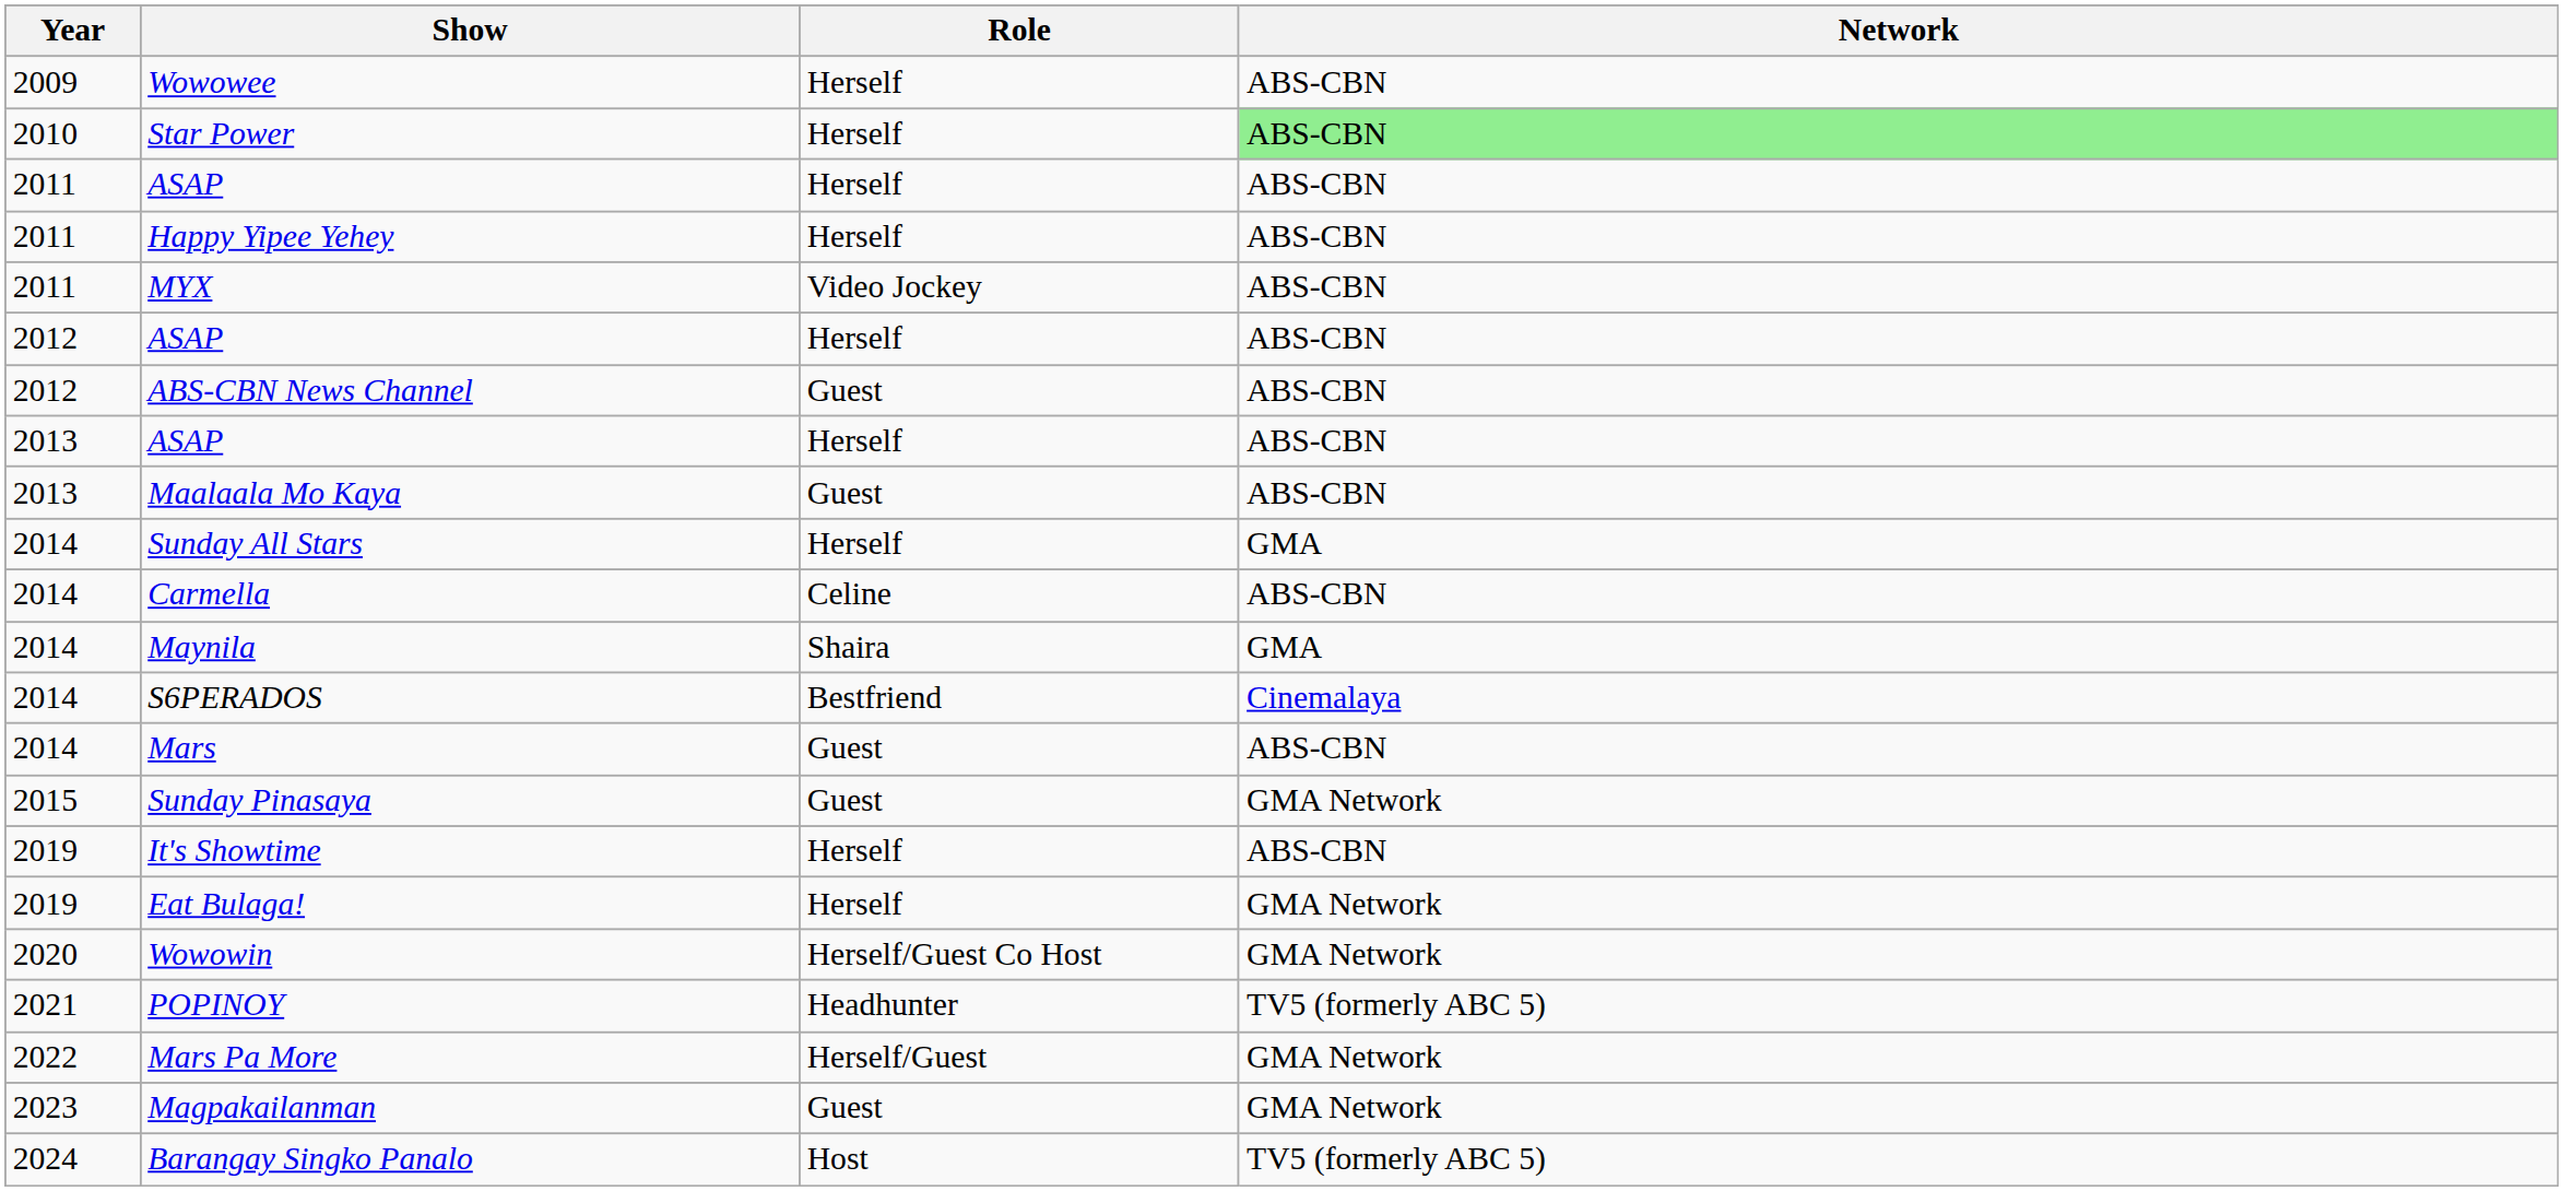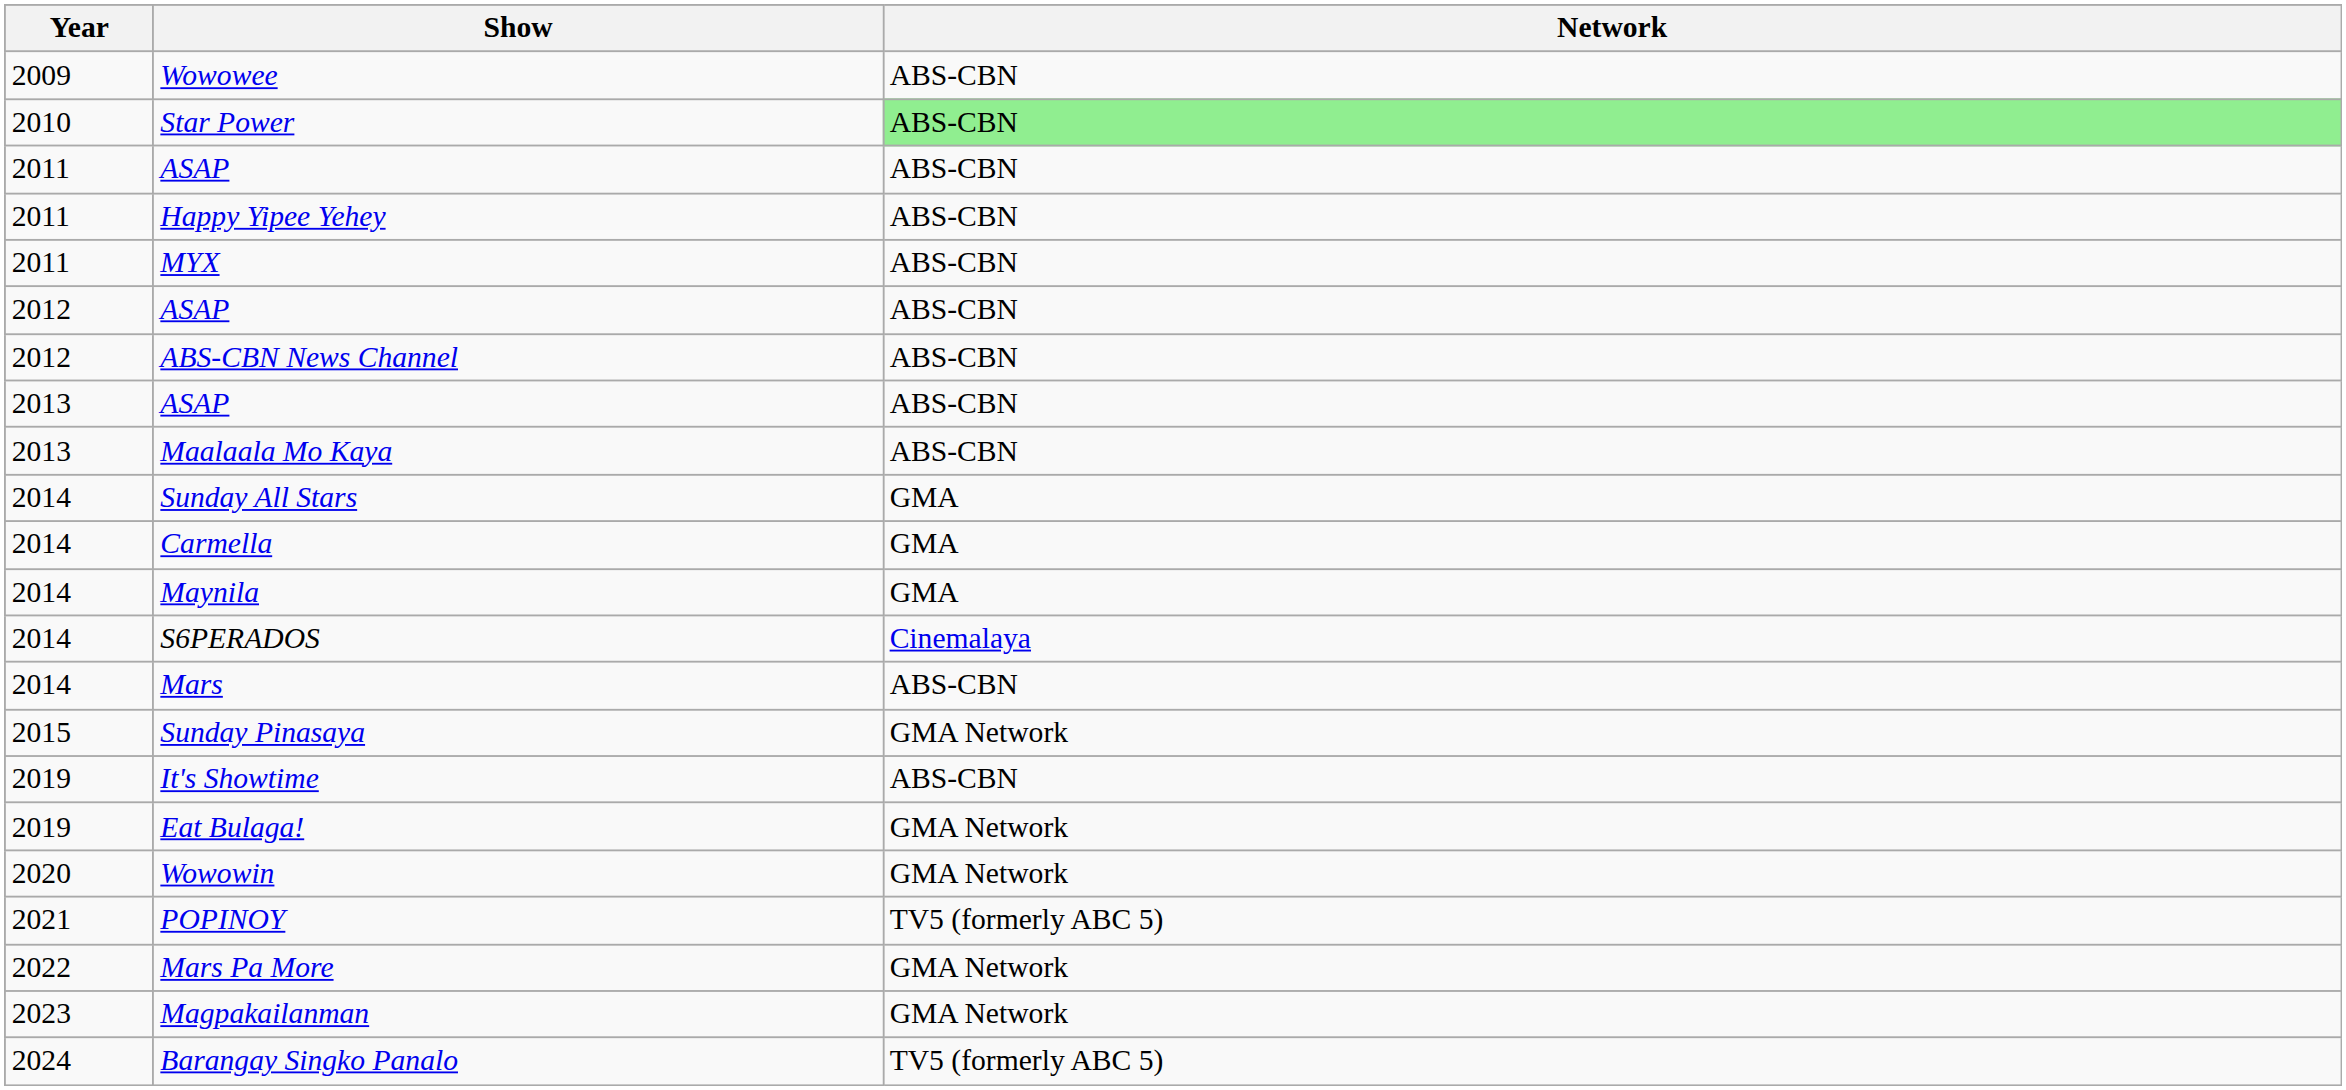 <table class="wikitable sortable" width="100%">
 <tr>
 <th width="3%">Year</th>
 <th width="15%">Show</th>
-<th width="10%">Role</th>
 <th width="30%">Network</th>
 </tr>
 <tr>
 <td>2009</td>
 <td><em><a href='#'>Wowowee</a></em></td>
-<td>Herself</td>
 <td>ABS-CBN</td>
 </tr>
 <tr>
 <td>2010</td>
 <td><em><a href='#'>Star Power</a></em></td>
-<td>Herself</td>
 <td style="background: lightgreen;">ABS-CBN</td>
 </tr>
 <tr>
 <td>2011</td>
 <td><em><a href='#'>ASAP</a></em></td>
-<td>Herself</td>
 <td>ABS-CBN</td>
 </tr>
 <tr>
 <td>2011</td>
 <td><em><a href='#'>Happy Yipee Yehey</a></em></td>
-<td>Herself</td>
 <td>ABS-CBN</td>
 </tr>
 <tr>
 <td>2011</td>
 <td><em><a href='#'>MYX</a></em></td>
-<td>Video Jockey</td>
 <td>ABS-CBN</td>
 </tr>
 <tr>
 <td>2012</td>
 <td><em><a href='#'>ASAP</a></em></td>
-<td>Herself</td>
 <td>ABS-CBN</td>
 </tr>
 <tr>
 <td>2012</td>
 <td><em><a href='#'>ABS-CBN News Channel</a></em></td>
-<td>Guest</td>
 <td>ABS-CBN</td>
 </tr>
 <tr>
 <td>2013</td>
 <td><em><a href='#'>ASAP</a></em></td>
-<td>Herself</td>
 <td>ABS-CBN</td>
 </tr>
 <tr>
 <td>2013</td>
 <td><em><a href='#'>Maalaala Mo Kaya</a></em></td>
-<td>Guest</td>
 <td>ABS-CBN</td>
 </tr>
 <tr>
 <td>2014</td>
 <td><em><a href='#'>Sunday All Stars</a></em></td>
-<td>Herself</td>
 <td>GMA</td>
 </tr>
 <tr>
 <td>2014</td>
 <td><em><a href='#'>Carmella</a></em></td>
-<td>Celine</td>
-<td>ABS-CBN</td>
+<td>GMA</td>
 </tr>
 <tr>
 <td>2014</td>
 <td><em><a href='#'>Maynila</a></em></td>
-<td>Shaira</td>
 <td>GMA</td>
 </tr>
 <tr>
 <td>2014</td>
 <td><em>S6PERADOS</em></td>
-<td>Bestfriend</td>
 <td><a href='#'>Cinemalaya</a></td>
 </tr>
 <tr>
 <td>2014</td>
 <td><em><a href='#'>Mars</a></em></td>
-<td>Guest</td>
 <td>ABS-CBN</td>
 </tr>
 <tr>
 <td>2015</td>
 <td><em><a href='#'>Sunday Pinasaya</a></em></td>
-<td>Guest</td>
 <td>GMA Network</td>
 </tr>
 <tr>
 <td>2019</td>
 <td><em><a href='#'>It's Showtime</a></em></td>
-<td>Herself</td>
 <td>ABS-CBN</td>
 </tr>
 <tr>
 <td>2019</td>
 <td><em><a href='#'>Eat Bulaga!</a></em></td>
-<td>Herself</td>
 <td>GMA Network</td>
 </tr>
 <tr>
 <td>2020</td>
 <td><em><a href='#'>Wowowin</a></em></td>
-<td>Herself/Guest Co Host</td>
 <td>GMA Network</td>
 </tr>
 <tr>
 <td>2021</td>
 <td><em><a href='#'>POPINOY</a></em></td>
-<td>Headhunter</td>
 <td>TV5 (formerly ABC 5)</td>
 </tr>
 <tr>
 <td>2022</td>
 <td><em><a href='#'>Mars Pa More</a></em></td>
-<td>Herself/Guest</td>
 <td>GMA Network</td>
 </tr>
 <tr>
 <td>2023</td>
 <td><em><a href='#'>Magpakailanman</a></em></td>
-<td>Guest</td>
 <td>GMA Network</td>
 </tr>
 <tr>
 <td>2024</td>
 <td><em><a href='#'>Barangay Singko Panalo</a></em></td>
-<td>Host</td>
 <td>TV5 (formerly ABC 5)</td>
 </tr>
 </table>
